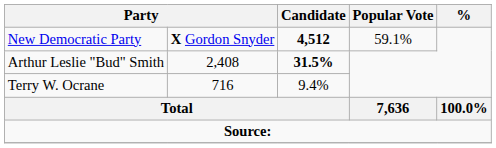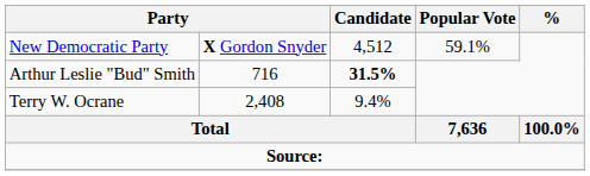 <table class="wikitable">
 <tr>
 <th colspan="2">Party</th>
 <th>Candidate</th>
 <th>Popular Vote</th>
 <th>%</th>
 </tr>
 <tr>
 <td><a href='#'>New Democratic Party</a></td>
 <td> <strong>X</strong> <a href='#'>Gordon Snyder</a></td>
-<td align=center><strong>4,512</strong></td>
+<td align=center>4,512</td>
 <td align=center>59.1%</td>
 </tr>
 <tr>
 <td>Arthur Leslie "Bud" Smith</td>
-<td align=center>2,408</td>
+<td align=center>716</td>
 <td align=center><strong>31.5%</strong></td>
 </tr>
 <tr>
 <td>Terry W. Ocrane</td>
-<td align=center>716</td>
+<td align=center>2,408</td>
 <td align=center>9.4%</td>
 </tr>
 <tr>
 <th colspan=3>Total</th>
 <th>7,636</th>
 <th>100.0%</th>
 </tr>
 <tr>
 <td align="center" colspan=5><strong>Source:</strong> </td>
 </tr>
 <tr>
 </tr>
 </table>
